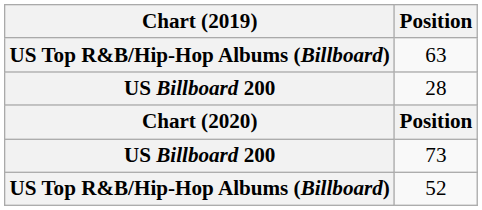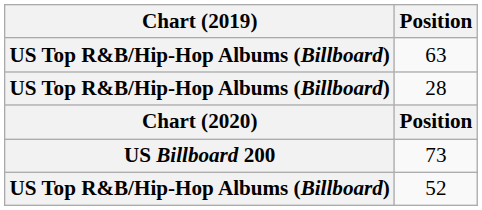 <table class="wikitable sortable plainrowheaders" style="text-align:center">
 <tr>
 <th scope="col">Chart (2019)</th>
 <th scope="col">Position</th>
 </tr>
 <tr>
 <th scope="row">US Top R&B/Hip-Hop Albums (<em>Billboard</em>)</th>
 <td>63</td>
 </tr>
 <tr>
-<th scope="row">US <em>Billboard</em> 200</th>
+<th scope="row">US Top R&B/Hip-Hop Albums (<em>Billboard</em>)</th>
 <td>28</td>
 </tr>
 <tr>
 <th scope="col">Chart (2020)</th>
 <th scope="col">Position</th>
 </tr>
 <tr>
 <th scope="row">US <em>Billboard</em> 200</th>
 <td>73</td>
 </tr>
 <tr>
 <th scope="row">US Top R&B/Hip-Hop Albums (<em>Billboard</em>)</th>
 <td>52</td>
 </tr>
 </table>
